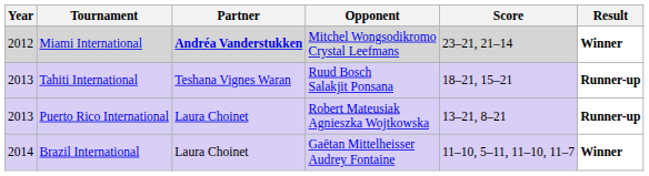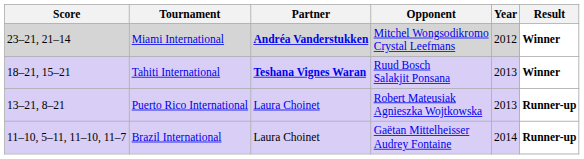 <table class="sortable wikitable" style="font-size: 90%;">
 <tr>
-<th>Year</th>
+<th>Score</th>
 <th>Tournament</th>
 <th>Partner</th>
 <th>Opponent</th>
-<th>Score</th>
+<th>Year</th>
 <th>Result</th>
 </tr>
 <tr style="background:#D5D5D5">
-<td align="center">2012</td>
+<td align="left">23–21, 21–14</td>
 <td align="left"><a href='#'>Miami International</a></td>
 <td align="left"><strong> <a href='#'>Andréa Vanderstukken</a></strong></td>
 <td align="left"> <a href='#'>Mitchel Wongsodikromo</a><br> <a href='#'>Crystal Leefmans</a></td>
-<td align="left">23–21, 21–14</td>
+<td align="center">2012</td>
 <td style="text-align:left; background:white"> <strong>Winner</strong></td>
 </tr>
 <tr style="background:#D8CEF6">
+<td align="left">18–21, 15–21</td>
+<td align="left"><a href='#'>Tahiti International</a></td>
+<td align="left"><strong> <a href='#'>Teshana Vignes Waran</a></strong></td>
+<td align="left"> <a href='#'>Ruud Bosch</a><br> <a href='#'>Salakjit Ponsana</a></td>
 <td align="center">2013</td>
-<td align="left"><a href='#'>Tahiti International</a></td>
-<td align="left"> <a href='#'>Teshana Vignes Waran</a></td>
-<td align="left"> <a href='#'>Ruud Bosch</a><br> <a href='#'>Salakjit Ponsana</a></td>
-<td align="left">18–21, 15–21</td>
+<td style="text-align:left; background:white"> <strong>Winner</strong></td>
+</tr>
+<tr style="background:#D8CEF6">
+<td align="left">13–21, 8–21</td>
+<td align="left"><a href='#'>Puerto Rico International</a></td>
+<td align="left"> <a href='#'>Laura Choinet</a></td>
+<td align="left"> <a href='#'>Robert Mateusiak</a><br> <a href='#'>Agnieszka Wojtkowska</a></td>
+<td align="center">2013</td>
 <td style="text-align:left; background:white"> <strong>Runner-up</strong></td>
 </tr>
 <tr style="background:#D8CEF6">
-<td align="center">2013</td>
-<td align="left"><a href='#'>Puerto Rico International</a></td>
-<td align="left"> <a href='#'>Laura Choinet</a></td>
-<td align="left"> <a href='#'>Robert Mateusiak</a><br> <a href='#'>Agnieszka Wojtkowska</a></td>
-<td align="left">13–21, 8–21</td>
-<td style="text-align:left; background:white"> <strong>Runner-up</strong></td>
-</tr>
-<tr style="background:#D8CEF6">
-<td align="center">2014</td>
+<td align="left">11–10, 5–11, 11–10, 11–7</td>
 <td align="left"><a href='#'>Brazil International</a></td>
 <td align="left"> Laura Choinet</td>
 <td align="left"> <a href='#'>Gaëtan Mittelheisser</a><br> <a href='#'>Audrey Fontaine</a></td>
-<td align="left">11–10, 5–11, 11–10, 11–7</td>
-<td style="text-align:left; background:white"> <strong>Winner</strong></td>
+<td align="center">2014</td>
+<td style="text-align:left; background:white"> <strong>Runner-up</strong></td>
 </tr>
 </table>
